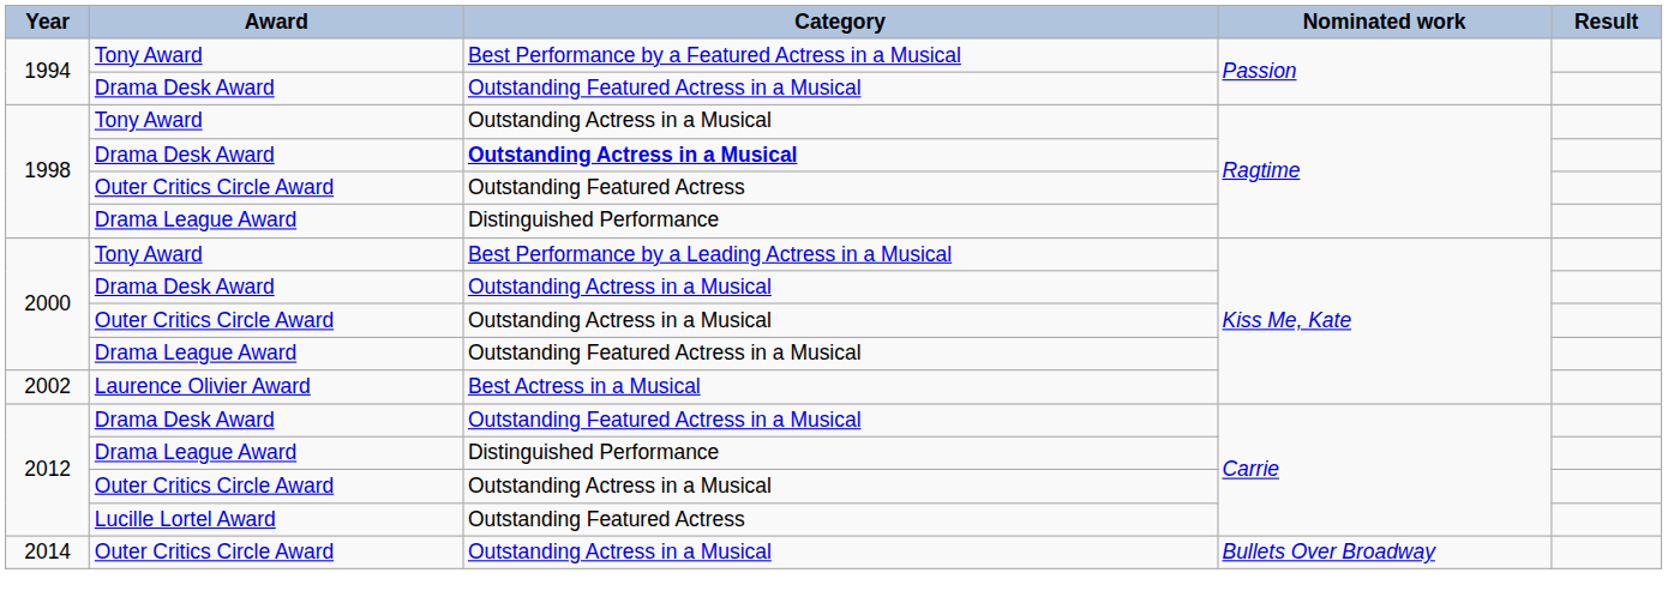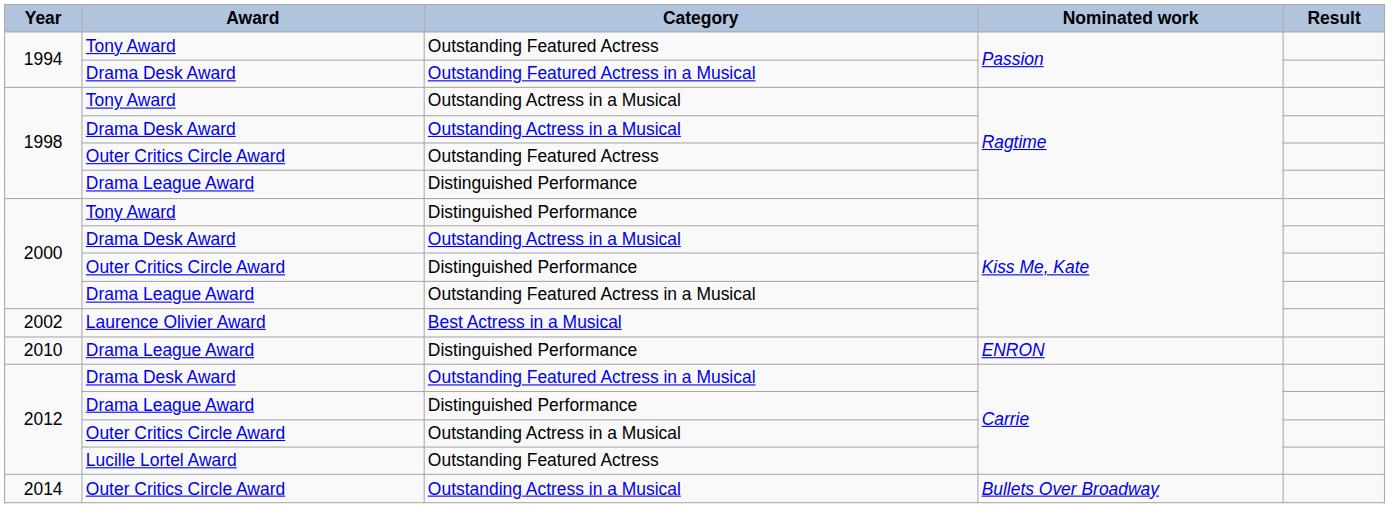 <table class="wikitable" style="font-size:100%; background: #f9f9f9; width:80%">
 <tr align="center">
 <th style="background:#B0C4DE">Year</th>
 <th style="background:#B0C4DE">Award</th>
 <th style="background:#B0C4DE">Category</th>
 <th style="background:#B0C4DE">Nominated work</th>
 <th style="background:#B0C4DE">Result</th>
 </tr>
 <tr>
 <td rowspan="2" align="center">1994</td>
 <td><a href='#'>Tony Award</a></td>
-<td><a href='#'>Best Performance by a Featured Actress in a Musical</a></td>
+<td>Outstanding Featured Actress</td>
 <td rowspan="2"><em><a href='#'>Passion</a></em></td>
 <td></td>
 </tr>
 <tr>
 <td><a href='#'>Drama Desk Award</a></td>
 <td><a href='#'>Outstanding Featured Actress in a Musical</a></td>
 <td></td>
 </tr>
 <tr>
 <td rowspan="4" align="center">1998</td>
 <td><a href='#'>Tony Award</a></td>
 <td>Outstanding Actress in a Musical</td>
 <td rowspan="4"><em><a href='#'>Ragtime</a></em></td>
 <td></td>
 </tr>
 <tr>
 <td><a href='#'>Drama Desk Award</a></td>
-<td><strong><a href='#'>Outstanding Actress in a Musical</a></strong></td>
+<td><a href='#'>Outstanding Actress in a Musical</a></td>
 <td></td>
 </tr>
 <tr>
 <td><a href='#'>Outer Critics Circle Award</a></td>
 <td>Outstanding Featured Actress</td>
 <td></td>
 </tr>
 <tr>
 <td><a href='#'>Drama League Award</a></td>
 <td>Distinguished Performance</td>
 <td></td>
 </tr>
 <tr>
 <td rowspan="4" align="center">2000</td>
 <td><a href='#'>Tony Award</a></td>
-<td><a href='#'>Best Performance by a Leading Actress in a Musical</a></td>
+<td>Distinguished Performance</td>
 <td rowspan="5"><em><a href='#'>Kiss Me, Kate</a></em></td>
 <td></td>
 </tr>
 <tr>
 <td><a href='#'>Drama Desk Award</a></td>
 <td><a href='#'>Outstanding Actress in a Musical</a></td>
 <td></td>
 </tr>
 <tr>
 <td><a href='#'>Outer Critics Circle Award</a></td>
-<td>Outstanding Actress in a Musical</td>
+<td>Distinguished Performance</td>
 <td></td>
 </tr>
 <tr>
 <td><a href='#'>Drama League Award</a></td>
 <td>Outstanding Featured Actress in a Musical</td>
 <td></td>
 </tr>
 <tr>
 <td align="center">2002</td>
 <td><a href='#'>Laurence Olivier Award</a></td>
 <td><a href='#'>Best Actress in a Musical</a></td>
+<td></td>
+</tr>
+<tr>
+<td align="center">2010</td>
+<td><a href='#'>Drama League Award</a></td>
+<td>Distinguished Performance</td>
+<td><em><a href='#'>ENRON</a></em></td>
 <td></td>
 </tr>
 <tr>
 <td rowspan="4" align="center">2012</td>
 <td><a href='#'>Drama Desk Award</a></td>
 <td><a href='#'>Outstanding Featured Actress in a Musical</a></td>
 <td rowspan="4"><em><a href='#'>Carrie</a></em></td>
 <td></td>
 </tr>
 <tr>
 <td><a href='#'>Drama League Award</a></td>
 <td>Distinguished Performance</td>
 <td></td>
 </tr>
 <tr>
 <td><a href='#'>Outer Critics Circle Award</a></td>
 <td>Outstanding Actress in a Musical</td>
 <td></td>
 </tr>
 <tr>
 <td><a href='#'>Lucille Lortel Award</a></td>
 <td>Outstanding Featured Actress</td>
 <td></td>
 </tr>
 <tr>
 <td rowspan="4" align="center">2014</td>
 <td><a href='#'>Outer Critics Circle Award</a></td>
 <td><a href='#'>Outstanding Actress in a Musical</a></td>
 <td rowspan="4"><em><a href='#'>Bullets Over Broadway</a></em></td>
 <td></td>
 </tr>
 </table>
